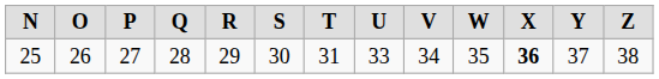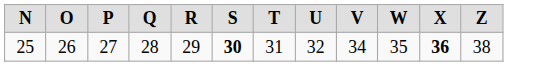 <table class="wikitable">
 <tr bgcolor="#dfdfdf">
 <td width="30" align="center"><strong>N</strong></td>
 <td width="30" align="center"><strong>O</strong></td>
 <td width="30" align="center"><strong>P</strong></td>
 <td width="30" align="center"><strong>Q</strong></td>
 <td width="30" align="center"><strong>R</strong></td>
 <td width="30" align="center"><strong>S</strong></td>
 <td width="30" align="center"><strong>T</strong></td>
 <td width="30" align="center"><strong>U</strong></td>
 <td width="30" align="center"><strong>V</strong></td>
 <td width="30" align="center"><strong>W</strong></td>
 <td width="30" align="center"><strong>X</strong></td>
-<td width="30" align="center"><strong>Y</strong></td>
 <td width="30" align="center"><strong>Z</strong></td>
 </tr>
 <tr ---->
 <td align="center">25</td>
 <td align="center">26</td>
 <td align="center">27</td>
 <td align="center">28</td>
 <td align="center">29</td>
-<td align="center">30</td>
+<td align="center"><strong>30</strong></td>
 <td align="center">31</td>
-<td align="center">33</td>
+<td align="center">32</td>
 <td align="center">34</td>
 <td align="center">35</td>
 <td align="center"><strong>36</strong></td>
-<td align="center">37</td>
 <td align="center">38</td>
 </tr>
 </table>
